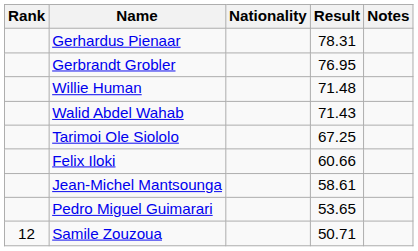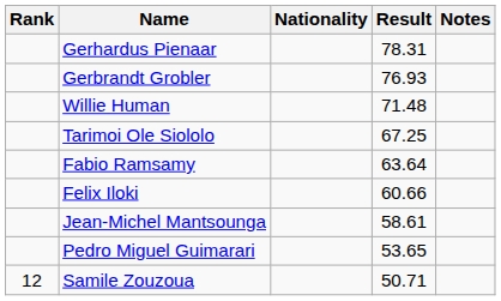 <table class="wikitable sortable" style="text-align:center">
 <tr>
 <th>Rank</th>
 <th>Name</th>
 <th>Nationality</th>
 <th>Result</th>
 <th>Notes</th>
 </tr>
 <tr>
 <td></td>
 <td align=left><a href='#'>Gerhardus Pienaar</a></td>
 <td align=left></td>
 <td>78.31</td>
 <td></td>
 </tr>
 <tr>
 <td></td>
 <td align=left><a href='#'>Gerbrandt Grobler</a></td>
 <td align=left></td>
-<td>76.95</td>
+<td>76.93</td>
 <td></td>
 </tr>
 <tr>
 <td></td>
 <td align=left><a href='#'>Willie Human</a></td>
 <td align=left></td>
 <td>71.48</td>
 <td></td>
 </tr>
 <tr>
 <td></td>
-<td align=left><a href='#'>Walid Abdel Wahab</a></td>
+<td align=left><a href='#'>Tarimoi Ole Siololo</a></td>
 <td align=left></td>
-<td>71.43</td>
+<td>67.25</td>
 <td></td>
 </tr>
 <tr>
 <td></td>
-<td align=left><a href='#'>Tarimoi Ole Siololo</a></td>
+<td align=left><a href='#'>Fabio Ramsamy</a></td>
 <td align=left></td>
-<td>67.25</td>
+<td>63.64</td>
 <td></td>
 </tr>
 <tr>
 <td></td>
 <td align=left><a href='#'>Felix Iloki</a></td>
 <td align=left></td>
 <td>60.66</td>
 <td></td>
 </tr>
 <tr>
 <td></td>
 <td align=left><a href='#'>Jean-Michel Mantsounga</a></td>
 <td align=left></td>
 <td>58.61</td>
 <td></td>
 </tr>
 <tr>
 <td></td>
 <td align=left><a href='#'>Pedro Miguel Guimarari</a></td>
 <td align=left></td>
 <td>53.65</td>
 <td></td>
 </tr>
 <tr>
 <td>12</td>
 <td align=left><a href='#'>Samile Zouzoua</a></td>
 <td align=left></td>
 <td>50.71</td>
 <td></td>
 </tr>
 </table>
